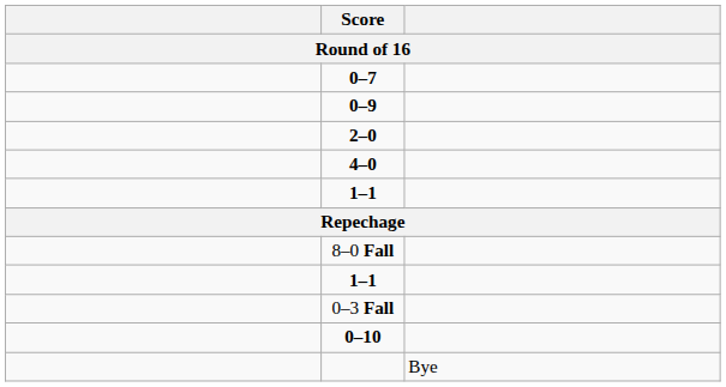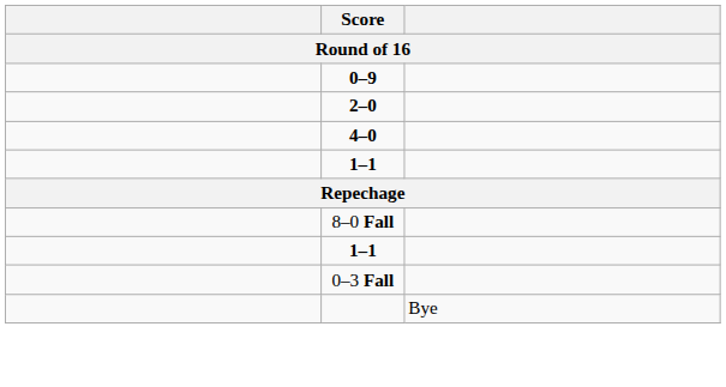 <table class="wikitable" style="text-align: left;">
 <tr>
 <th align="right" width="270"></th>
 <th width="65">Score</th>
 <th align="left" width="270"></th>
 </tr>
 <tr>
 <th colspan="3">Round of 16</th>
-</tr>
-<tr>
-<td></td>
-<td align=center><strong>0–7</strong></td>
-<td><strong></strong></td>
 </tr>
 <tr>
 <td></td>
 <td align=center><strong>0–9</strong></td>
 <td><strong></strong></td>
 </tr>
 <tr>
 <td><strong></strong></td>
 <td align=center><strong>2–0</strong></td>
 <td></td>
 </tr>
 <tr>
 <td><strong></strong></td>
 <td align=center><strong>4–0</strong></td>
 <td></td>
 </tr>
 <tr>
 <td></td>
 <td align=center><strong>1–1</strong></td>
 <td><strong></strong></td>
 </tr>
 <tr>
 <th colspan="3">Repechage</th>
 </tr>
 <tr>
 <td><strong></strong></td>
 <td align=center>8–0 <strong>Fall</strong></td>
 <td></td>
 </tr>
 <tr>
 <td><strong></strong></td>
 <td align=center><strong>1–1</strong></td>
 <td></td>
 </tr>
 <tr>
 <td></td>
 <td align=center>0–3 <strong>Fall</strong></td>
 <td><strong></strong></td>
 </tr>
 <tr>
-<td></td>
-<td align=center><strong>0–10</strong></td>
-<td><strong></strong></td>
-</tr>
-<tr>
 <td><strong></strong></td>
 <td align=center></td>
 <td>Bye</td>
 </tr>
 </table>
